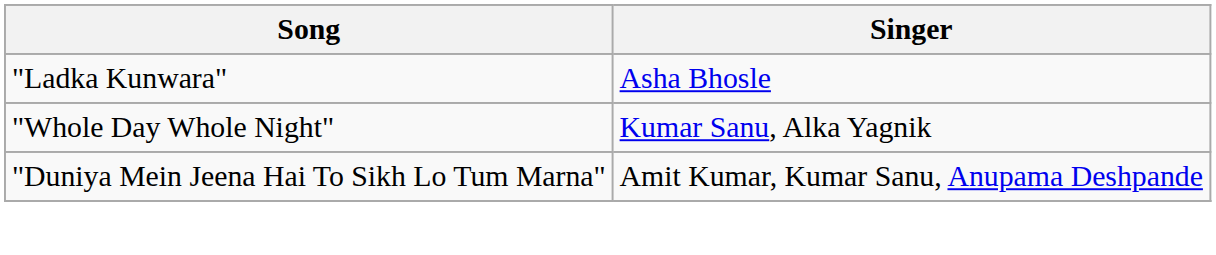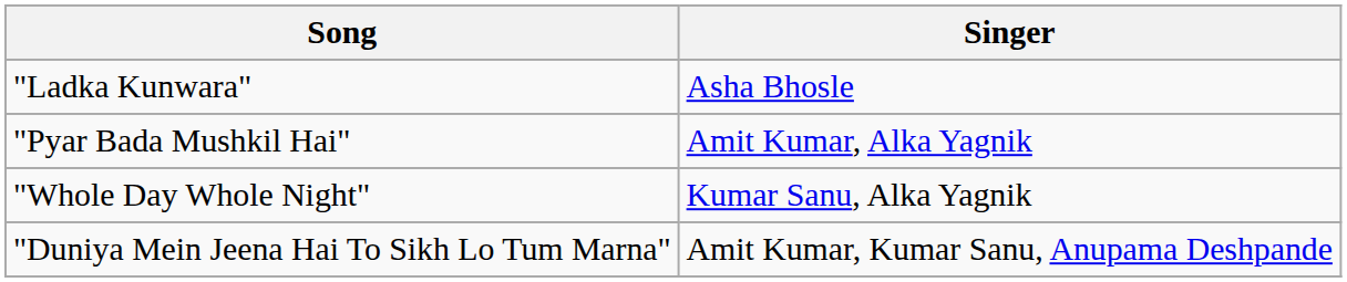 <table class="wikitable" style="font-size:95%;">
 <tr>
 <th>Song</th>
 <th>Singer</th>
 </tr>
 <tr>
 <td>"Ladka Kunwara"</td>
 <td><a href='#'>Asha Bhosle</a></td>
+</tr>
+<tr>
+<td>"Pyar Bada Mushkil Hai"</td>
+<td><a href='#'>Amit Kumar</a>, <a href='#'>Alka Yagnik</a></td>
 </tr>
 <tr>
 <td>"Whole Day Whole Night"</td>
 <td><a href='#'>Kumar Sanu</a>, Alka Yagnik</td>
 </tr>
 <tr>
 <td>"Duniya Mein Jeena Hai To Sikh Lo Tum Marna"</td>
 <td>Amit Kumar, Kumar Sanu, <a href='#'>Anupama Deshpande</a></td>
 </tr>
 <tr>
 </tr>
 </table>
